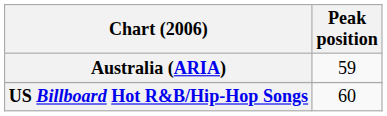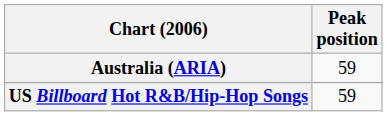 <table class="wikitable sortable plainrowheaders">
 <tr>
 <th>Chart (2006)</th>
 <th>Peak<br>position</th>
 </tr>
 <tr>
 <th scope="row">Australia (<a href='#'>ARIA</a>)</th>
 <td align="center">59</td>
 </tr>
 <tr>
 </tr>
 <tr>
 </tr>
 <tr>
 <th scope="row">US <em><a href='#'>Billboard</a></em> <a href='#'>Hot R&B/Hip-Hop Songs</a></th>
-<td align="center">60</td>
+<td align="center">59</td>
 </tr>
 </table>
